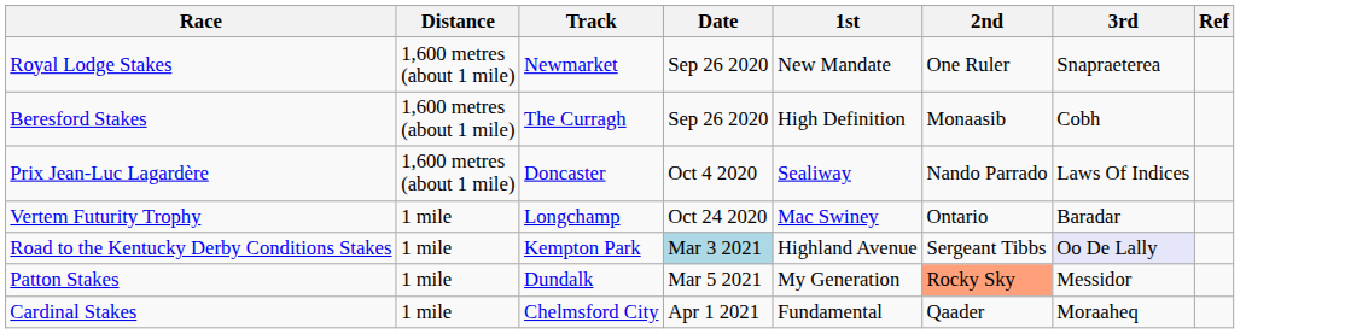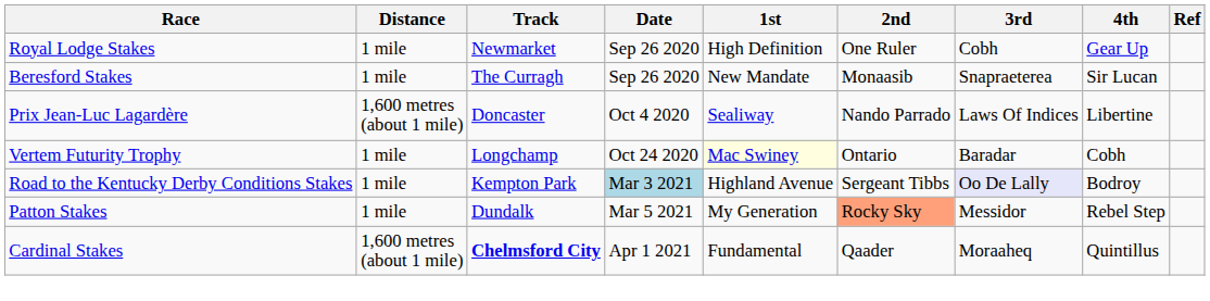 <table class="wikitable">
 <tr>
 <th>Race</th>
 <th>Distance</th>
 <th>Track</th>
 <th>Date</th>
 <th>1st</th>
 <th>2nd</th>
 <th>3rd</th>
+<th>4th</th>
 <th>Ref</th>
 </tr>
 <tr>
 <td><a href='#'>Royal Lodge Stakes</a></td>
-<td>1,600 metres<br><span>(about 1 mile)</span></td>
+<td>1 mile</td>
 <td><a href='#'>Newmarket</a></td>
 <td>Sep 26 2020</td>
-<td>New Mandate</td>
+<td>High Definition</td>
 <td>One Ruler</td>
-<td>Snapraeterea</td>
+<td>Cobh</td>
+<td><a href='#'>Gear Up</a></td>
 <td></td>
 </tr>
 <tr>
 <td><a href='#'>Beresford Stakes</a></td>
-<td>1,600 metres<br><span>(about 1 mile)</span></td>
+<td>1 mile</td>
 <td><a href='#'>The Curragh</a></td>
 <td>Sep 26 2020</td>
-<td>High Definition</td>
+<td>New Mandate</td>
 <td>Monaasib</td>
-<td>Cobh</td>
+<td>Snapraeterea</td>
+<td>Sir Lucan</td>
 <td></td>
 </tr>
 <tr>
 <td><a href='#'>Prix Jean-Luc Lagardère</a></td>
 <td>1,600 metres<br><span>(about 1 mile)</span></td>
 <td><a href='#'>Doncaster</a></td>
 <td>Oct 4 2020</td>
 <td><a href='#'>Sealiway</a></td>
 <td>Nando Parrado</td>
 <td>Laws Of Indices</td>
+<td>Libertine</td>
 <td></td>
 </tr>
 <tr>
 <td><a href='#'>Vertem Futurity Trophy</a></td>
 <td>1 mile</td>
 <td><a href='#'>Longchamp</a></td>
 <td>Oct 24 2020</td>
-<td><a href='#'>Mac Swiney</a></td>
+<td style="background: lightyellow;"><a href='#'>Mac Swiney</a></td>
 <td>Ontario</td>
 <td>Baradar</td>
+<td>Cobh</td>
 <td></td>
 </tr>
 <tr>
 <td><a href='#'>Road to the Kentucky Derby Conditions Stakes</a></td>
 <td>1 mile</td>
 <td><a href='#'>Kempton Park</a></td>
 <td style="background: lightblue;">Mar 3 2021</td>
 <td>Highland Avenue</td>
 <td>Sergeant Tibbs</td>
 <td style="background: lavender;">Oo De Lally</td>
+<td>Bodroy</td>
 <td></td>
 </tr>
 <tr>
 <td><a href='#'>Patton Stakes</a></td>
 <td>1 mile</td>
 <td><a href='#'>Dundalk</a></td>
 <td>Mar 5 2021</td>
 <td>My Generation</td>
 <td style="background: lightsalmon;">Rocky Sky</td>
 <td>Messidor</td>
+<td>Rebel Step</td>
 <td></td>
 </tr>
 <tr>
 <td><a href='#'>Cardinal Stakes</a></td>
-<td>1 mile</td>
-<td><a href='#'>Chelmsford City</a></td>
+<td>1,600 metres<br><span>(about 1 mile)</span></td>
+<td><strong><a href='#'>Chelmsford City</a></strong></td>
 <td>Apr 1 2021</td>
 <td>Fundamental</td>
 <td>Qaader</td>
 <td>Moraaheq</td>
+<td>Quintillus</td>
 <td></td>
 </tr>
 </table>
